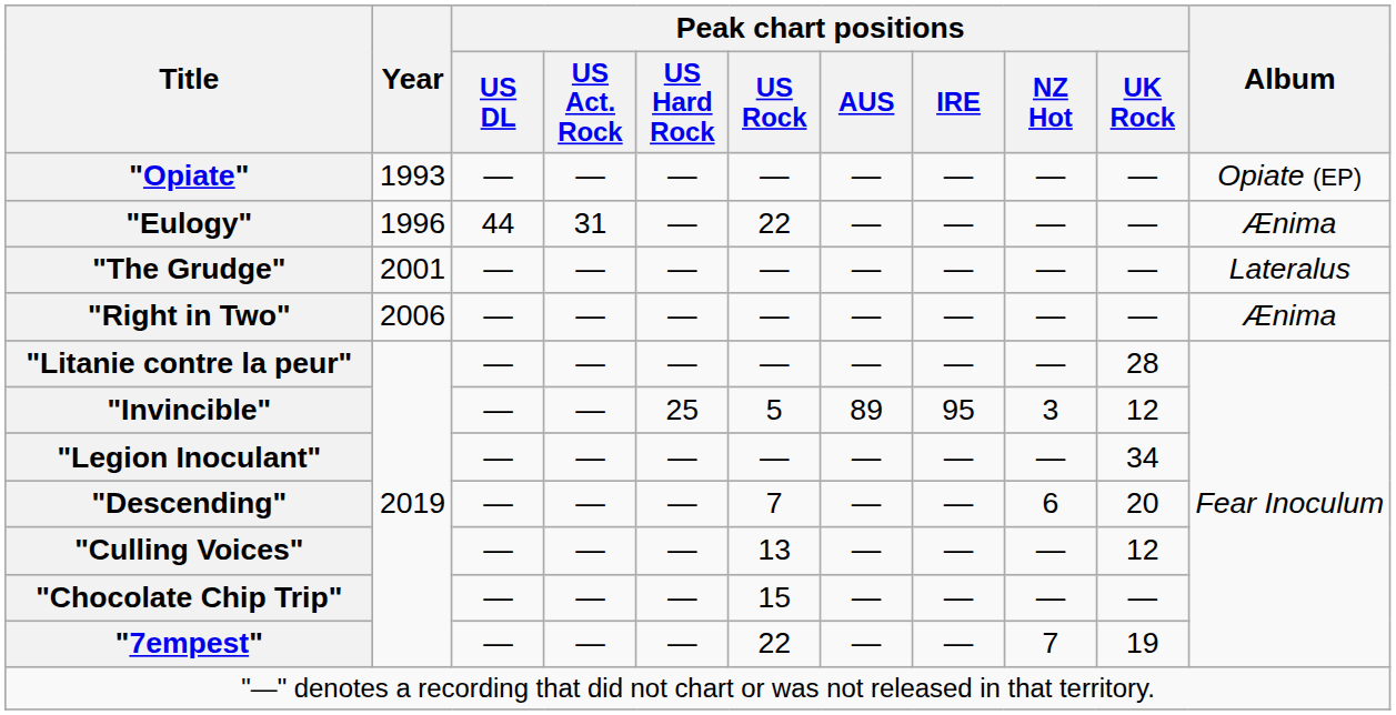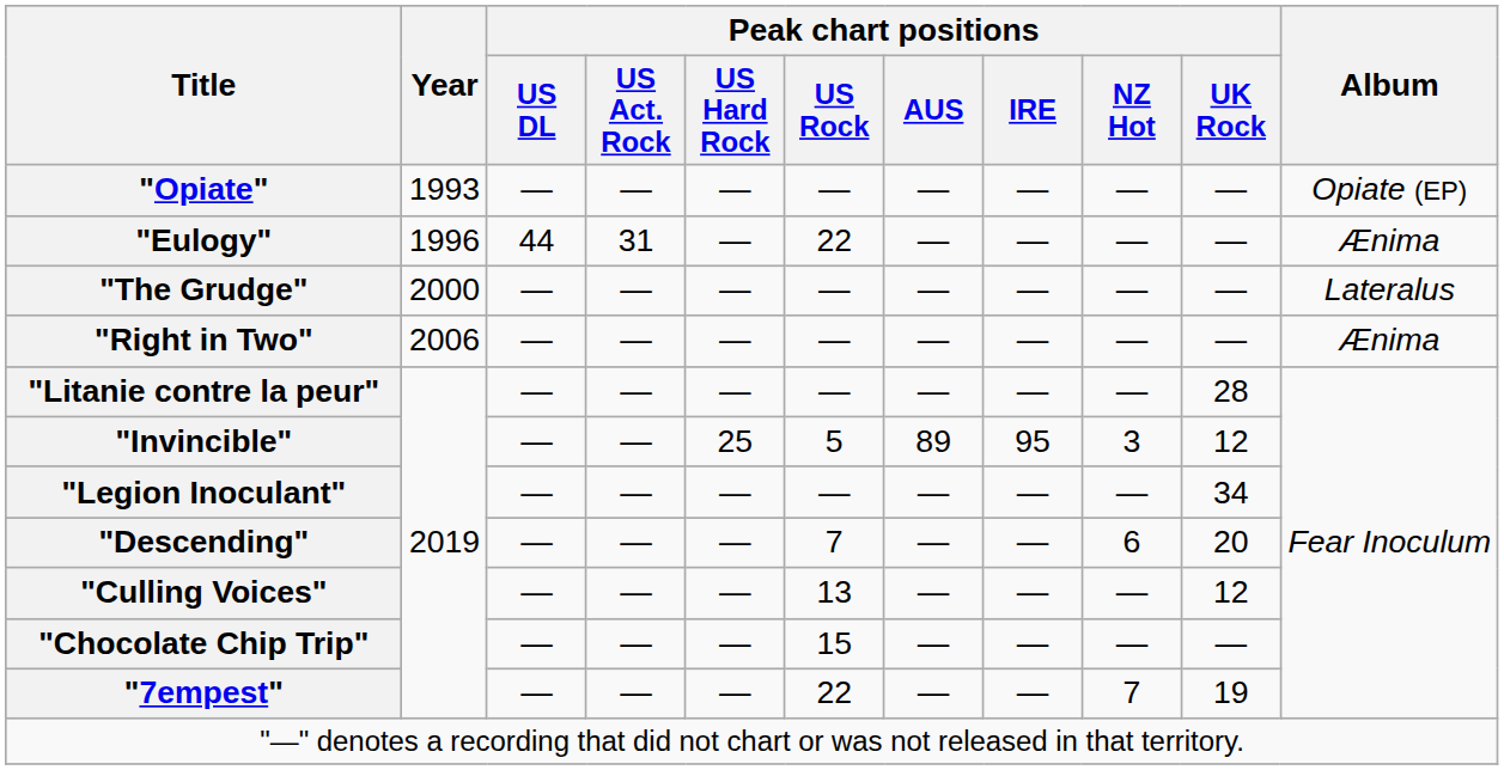 <table class="wikitable plainrowheaders" style="text-align:center;">
 <tr>
 <th scope="col" rowspan="2" style="width:12em;">Title</th>
 <th scope="col" rowspan="2">Year</th>
 <th scope="col" colspan="8">Peak chart positions</th>
 <th scope="col" rowspan="2">Album</th>
 </tr>
 <tr>
 <th scope="col" style="width:3em;font-size:90%;"><a href='#'>US<br>DL</a><br></th>
 <th scope="col" style="width:3em;font-size:90%;"><a href='#'>US<br>Act. Rock</a><br></th>
 <th scope="col" style="width:3em;font-size:90%;"><a href='#'>US<br>Hard<br>Rock</a><br></th>
 <th scope="col" style="width:3em;font-size:90%;"><a href='#'>US<br>Rock</a><br></th>
 <th scope="col" style="width:3em;font-size:90%;"><a href='#'>AUS</a><br></th>
 <th scope="col" style="width:3em;font-size:90%;"><a href='#'>IRE</a><br></th>
 <th scope="col" style="width:3em;font-size:90%;"><a href='#'>NZ<br>Hot</a><br></th>
 <th scope="col" style="width:3em;font-size:90%;"><a href='#'>UK<br>Rock</a><br></th>
 </tr>
 <tr>
 <th scope="row">"<a href='#'>Opiate</a>"</th>
 <td>1993</td>
 <td>—</td>
 <td>—</td>
 <td>—</td>
 <td>—</td>
 <td>—</td>
 <td>—</td>
 <td>—</td>
 <td>—</td>
 <td><em>Opiate</em> <small>(EP)</small></td>
 </tr>
 <tr>
 <th scope="row">"Eulogy"</th>
 <td>1996</td>
 <td>44</td>
 <td>31</td>
 <td>—</td>
 <td>22</td>
 <td>—</td>
 <td>—</td>
 <td>—</td>
 <td>—</td>
 <td><em>Ænima</em></td>
 </tr>
 <tr>
 <th scope="row">"The Grudge"</th>
-<td>2001</td>
+<td>2000</td>
 <td>—</td>
 <td>—</td>
 <td>—</td>
 <td>—</td>
 <td>—</td>
 <td>—</td>
 <td>—</td>
 <td>—</td>
 <td><em>Lateralus</em></td>
 </tr>
 <tr>
 <th scope="row">"Right in Two"</th>
 <td>2006</td>
 <td>—</td>
 <td>—</td>
 <td>—</td>
 <td>—</td>
 <td>—</td>
 <td>—</td>
 <td>—</td>
 <td>—</td>
 <td><em>Ænima</em></td>
 </tr>
 <tr>
 <th scope="row">"Litanie contre la peur"</th>
 <td rowspan="7">2019</td>
 <td>—</td>
 <td>—</td>
 <td>—</td>
 <td>—</td>
 <td>—</td>
 <td>—</td>
 <td>—</td>
 <td>28</td>
 <td rowspan="7"><em>Fear Inoculum</em></td>
 </tr>
 <tr>
 <th scope="row">"Invincible"</th>
 <td>—</td>
 <td>—</td>
 <td>25</td>
 <td>5</td>
 <td>89</td>
 <td>95</td>
 <td>3</td>
 <td>12</td>
 </tr>
 <tr>
 <th scope="row">"Legion Inoculant"</th>
 <td>—</td>
 <td>—</td>
 <td>—</td>
 <td>—</td>
 <td>—</td>
 <td>—</td>
 <td>—</td>
 <td>34</td>
 </tr>
 <tr>
 <th scope="row">"Descending"</th>
 <td>—</td>
 <td>—</td>
 <td>—</td>
 <td>7</td>
 <td>—</td>
 <td>—</td>
 <td>6</td>
 <td>20</td>
 </tr>
 <tr>
 <th scope="row">"Culling Voices"</th>
 <td>—</td>
 <td>—</td>
 <td>—</td>
 <td>13</td>
 <td>—</td>
 <td>—</td>
 <td>—</td>
 <td>12</td>
 </tr>
 <tr>
 <th scope="row">"Chocolate Chip Trip"</th>
 <td>—</td>
 <td>—</td>
 <td>—</td>
 <td>15</td>
 <td>—</td>
 <td>—</td>
 <td>—</td>
 <td>—</td>
 </tr>
 <tr>
 <th scope="row">"<a href='#'>7empest</a>"</th>
 <td>—</td>
 <td>—</td>
 <td>—</td>
 <td>22</td>
 <td>—</td>
 <td>—</td>
 <td>7</td>
 <td>19</td>
 </tr>
 <tr>
 <td colspan="12" style="font-size:90%">"—" denotes a recording that did not chart or was not released in that territory.</td>
 </tr>
 </table>
